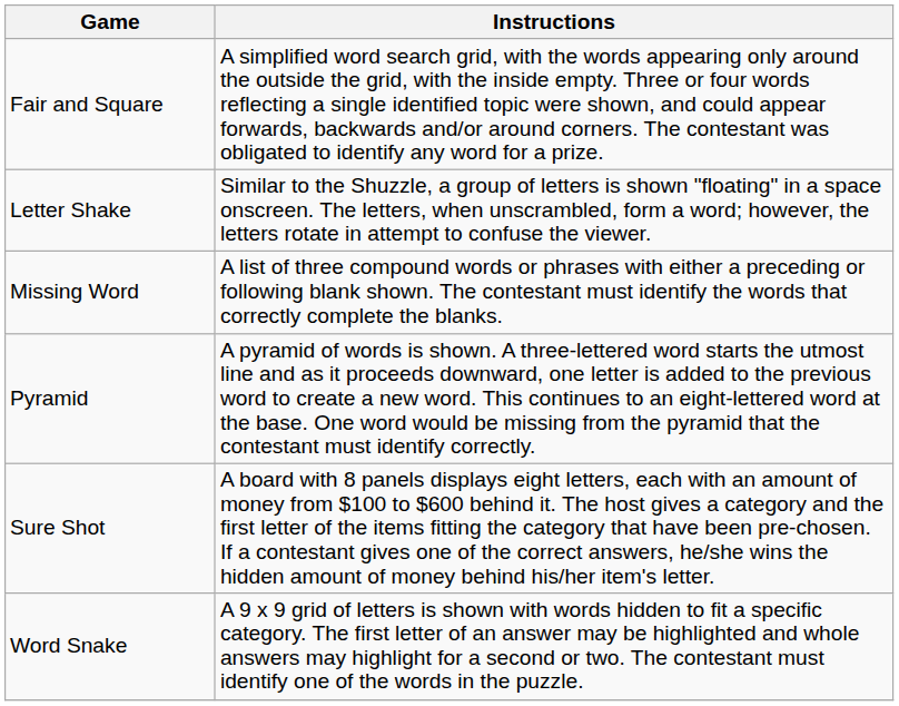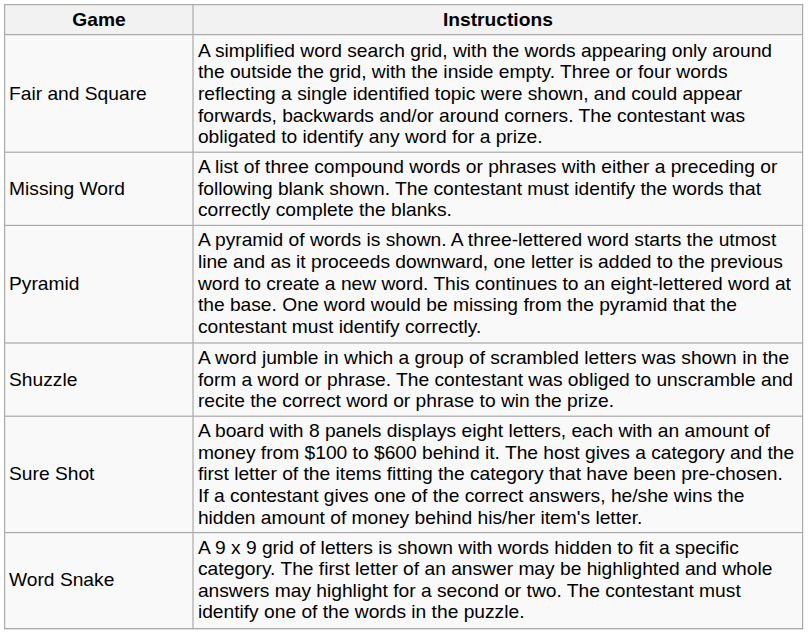 <table class="wikitable">
 <tr>
 <th width="150px">Game</th>
 <th width="500px">Instructions</th>
 </tr>
 <tr>
 <td>Fair and Square</td>
 <td>A simplified word search grid, with the words appearing only around the outside the grid, with the inside empty. Three or four words reflecting a single identified topic were shown, and could appear forwards, backwards and/or around corners. The contestant was obligated to identify any word for a prize.</td>
 </tr>
 <tr>
-<td>Letter Shake</td>
-<td>Similar to the Shuzzle, a group of letters is shown "floating" in a space onscreen.  The letters, when unscrambled, form a word; however, the letters rotate in attempt to confuse the viewer.</td>
-</tr>
-<tr>
 <td>Missing Word</td>
 <td>A list of three compound words or phrases with either a preceding or following blank shown. The contestant must identify the words that correctly complete the blanks.</td>
 </tr>
 <tr>
 <td>Pyramid</td>
 <td>A pyramid of words is shown. A three-lettered word starts the utmost line and as it proceeds downward, one letter is added to the previous word to create a new word.  This continues to an eight-lettered word at the base.  One word would be missing from the pyramid that the contestant must identify correctly.</td>
+</tr>
+<tr>
+<td>Shuzzle</td>
+<td>A word jumble in which a group of scrambled letters was shown in the form a word or phrase. The contestant was obliged to unscramble and recite the correct word or phrase to win the prize.</td>
 </tr>
 <tr>
 <td>Sure Shot</td>
 <td>A board with 8 panels displays eight letters, each with an amount of money from $100 to $600 behind it. The host gives a category and the first letter of the items fitting the category that have been pre-chosen. If a contestant gives one of the correct answers, he/she wins the hidden amount of money behind his/her item's letter.</td>
 </tr>
 <tr>
 <td>Word Snake</td>
 <td>A 9 x 9 grid of letters is shown with words hidden to fit a specific category. The first letter of an answer may be highlighted and whole answers may highlight for a second or two. The contestant must identify one of the words in the puzzle.</td>
 </tr>
 <tr>
 </tr>
 </table>
